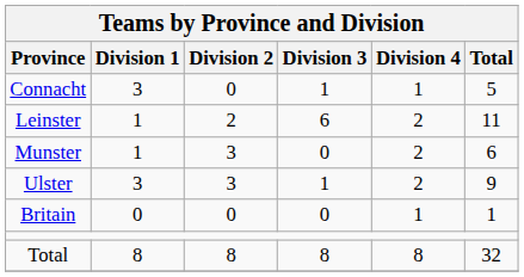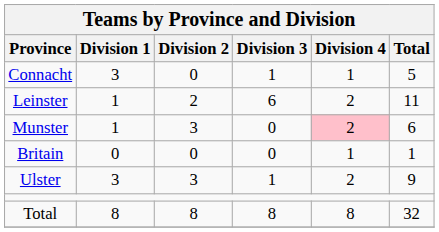 <table class="wikitable" style="text-align:center">
 <tr>
 <th colspan=6><big>Teams by Province and Division</big></th>
 </tr>
 <tr>
 <th>Province</th>
 <th>Division 1</th>
 <th>Division 2</th>
 <th>Division 3</th>
 <th>Division 4</th>
 <th>Total</th>
 </tr>
 <tr>
 <td><a href='#'>Connacht</a></td>
 <td>3</td>
 <td>0</td>
 <td>1</td>
 <td>1</td>
 <td>5</td>
 </tr>
 <tr>
 <td><a href='#'>Leinster</a></td>
 <td>1</td>
 <td>2</td>
 <td>6</td>
 <td>2</td>
 <td>11</td>
 </tr>
 <tr>
 <td><a href='#'>Munster</a></td>
 <td>1</td>
 <td>3</td>
 <td>0</td>
-<td>2</td>
+<td style="background: pink;">2</td>
 <td>6</td>
+</tr>
+<tr>
+<td><a href='#'>Britain</a></td>
+<td>0</td>
+<td>0</td>
+<td>0</td>
+<td>1</td>
+<td>1</td>
 </tr>
 <tr>
 <td><a href='#'>Ulster</a></td>
 <td>3</td>
 <td>3</td>
 <td>1</td>
 <td>2</td>
 <td>9</td>
-</tr>
-<tr>
-<td><a href='#'>Britain</a></td>
-<td>0</td>
-<td>0</td>
-<td>0</td>
-<td>1</td>
-<td>1</td>
 </tr>
 <tr>
 <td colspan=6></td>
 </tr>
 <tr>
 <td>Total</td>
 <td>8</td>
 <td>8</td>
 <td>8</td>
 <td>8</td>
 <td>32</td>
 </tr>
 <tr>
 </tr>
 </table>
